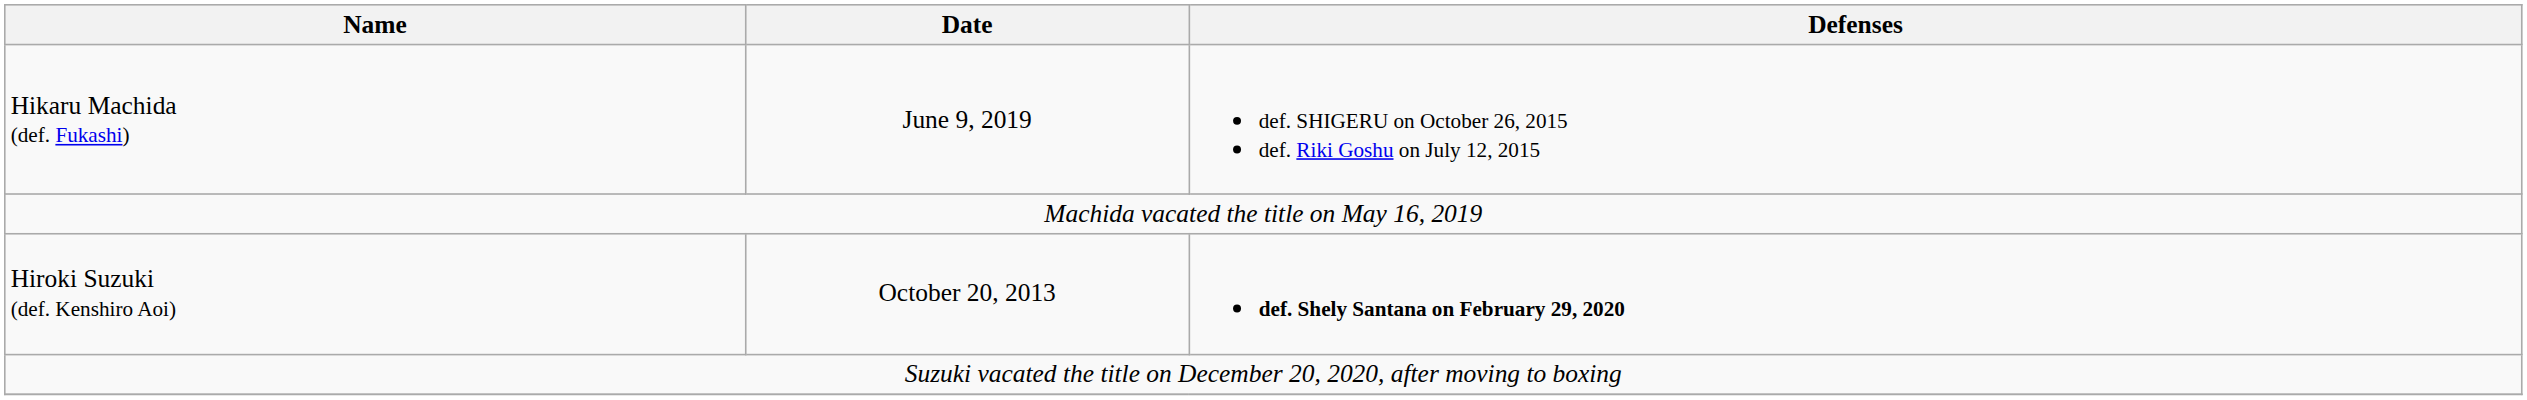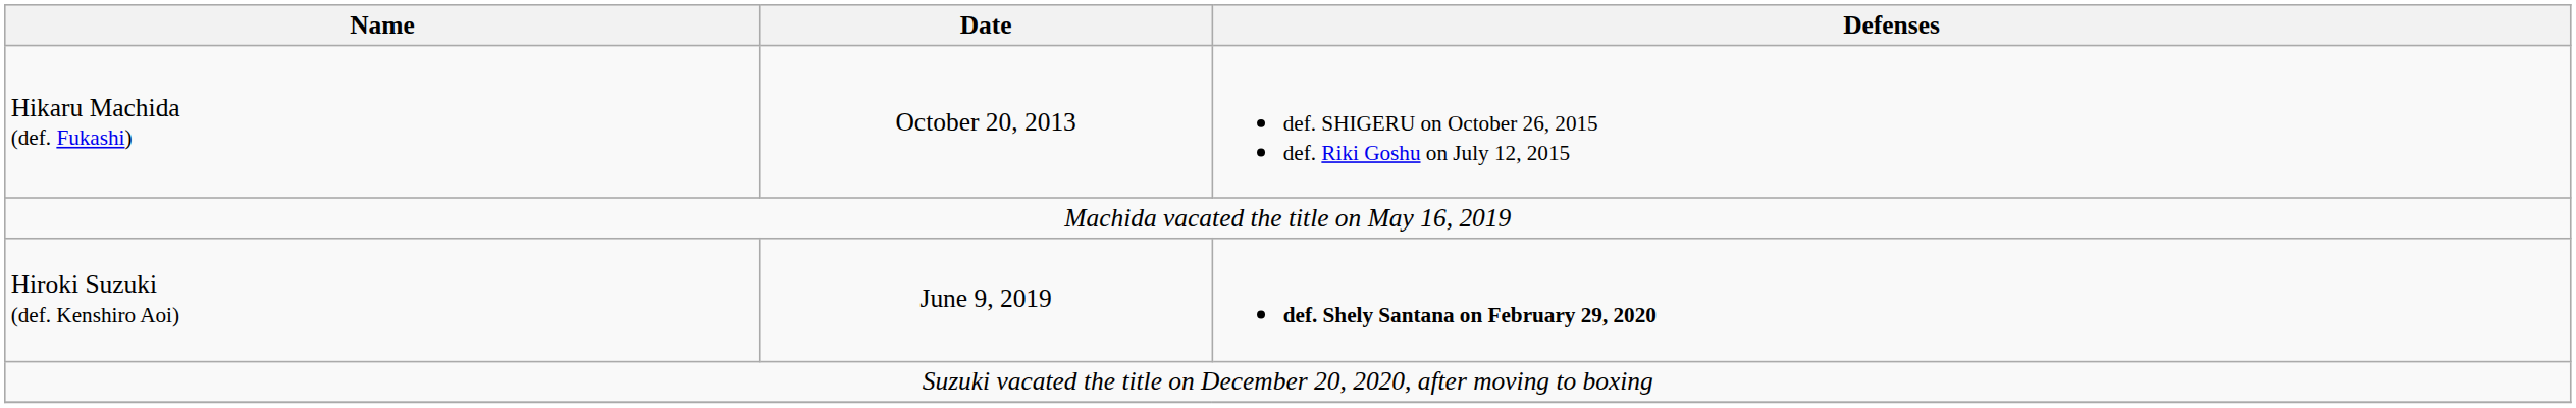 <table class="wikitable" width=100%>
 <tr>
 <th width=25%>Name</th>
 <th width=15%>Date</th>
 <th width=45%>Defenses</th>
 </tr>
 <tr>
 <td align=left> Hikaru Machida <br><small>(def. <a href='#'>Fukashi</a>)</small></td>
-<td align=center>June 9, 2019</td>
+<td align=center>October 20, 2013</td>
 <td><br><ul><li><small>def. SHIGERU on October 26, 2015</small></li><li><small>def. <a href='#'>Riki Goshu</a> on July 12, 2015</small></li></ul></td>
 </tr>
 <tr>
 <td colspan=3 align=center><em>Machida vacated the title on May 16, 2019</em></td>
 </tr>
 <tr>
 <td align=left> Hiroki Suzuki <br><small>(def. Kenshiro Aoi)</small></td>
-<td align=center>October 20, 2013</td>
+<td align=center>June 9, 2019</td>
 <td><strong><br><ul><li><small>def. Shely Santana on February 29, 2020</small></li></ul></strong></td>
 </tr>
 <tr>
 <td colspan=3 align=center><em>Suzuki vacated the title on December 20, 2020, after moving to boxing</em></td>
 </tr>
 <tr>
 </tr>
 </table>
